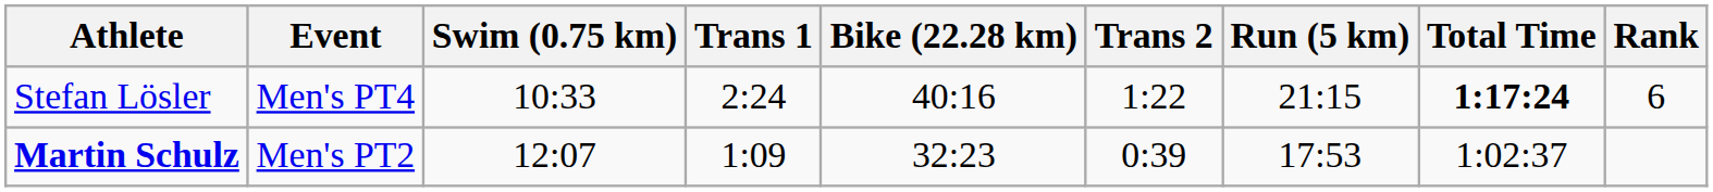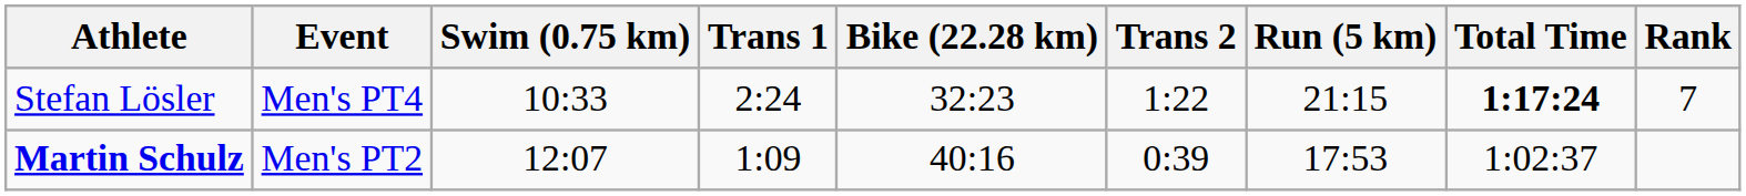 <table class="wikitable" style="font-size:90%">
 <tr>
 <th>Athlete</th>
 <th>Event</th>
 <th>Swim (0.75 km)</th>
 <th>Trans 1</th>
 <th>Bike (22.28 km)</th>
 <th>Trans 2</th>
 <th>Run (5 km)</th>
 <th>Total Time</th>
 <th>Rank</th>
 </tr>
 <tr align=center>
 <td align=left><a href='#'>Stefan Lösler</a></td>
 <td align=left><a href='#'>Men's PT4</a></td>
 <td>10:33</td>
 <td>2:24</td>
-<td>40:16</td>
+<td>32:23</td>
 <td>1:22</td>
 <td>21:15</td>
 <td><strong>1:17:24</strong></td>
-<td>6</td>
+<td>7</td>
 </tr>
 <tr align=center>
 <td align=left><strong><a href='#'>Martin Schulz</a></strong></td>
 <td align=left><a href='#'>Men's PT2</a></td>
 <td>12:07</td>
 <td>1:09</td>
-<td>32:23</td>
+<td>40:16</td>
 <td>0:39</td>
 <td>17:53</td>
 <td>1:02:37</td>
 <td></td>
 </tr>
 </table>
